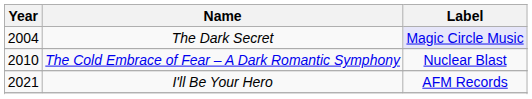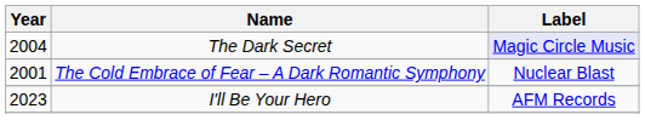 <table class="wikitable" style="font-size:95%; text-align: center;">
 <tr>
 <th>Year</th>
 <th>Name</th>
 <th>Label</th>
 </tr>
 <tr>
 <td>2004</td>
 <td><em>The Dark Secret</em></td>
 <td style="background: lavender;"><a href='#'>Magic Circle Music</a></td>
 </tr>
 <tr>
 </tr>
 <tr>
-<td>2010</td>
+<td>2001</td>
 <td><em><a href='#'>The Cold Embrace of Fear – A Dark Romantic Symphony</a></em></td>
 <td><a href='#'>Nuclear Blast</a></td>
 </tr>
 <tr>
 </tr>
 <tr>
-<td>2021</td>
+<td>2023</td>
 <td><em>I'll Be Your Hero</em></td>
 <td><a href='#'>AFM Records</a></td>
 </tr>
 <tr>
 </tr>
 <tr>
 </tr>
 </table>
